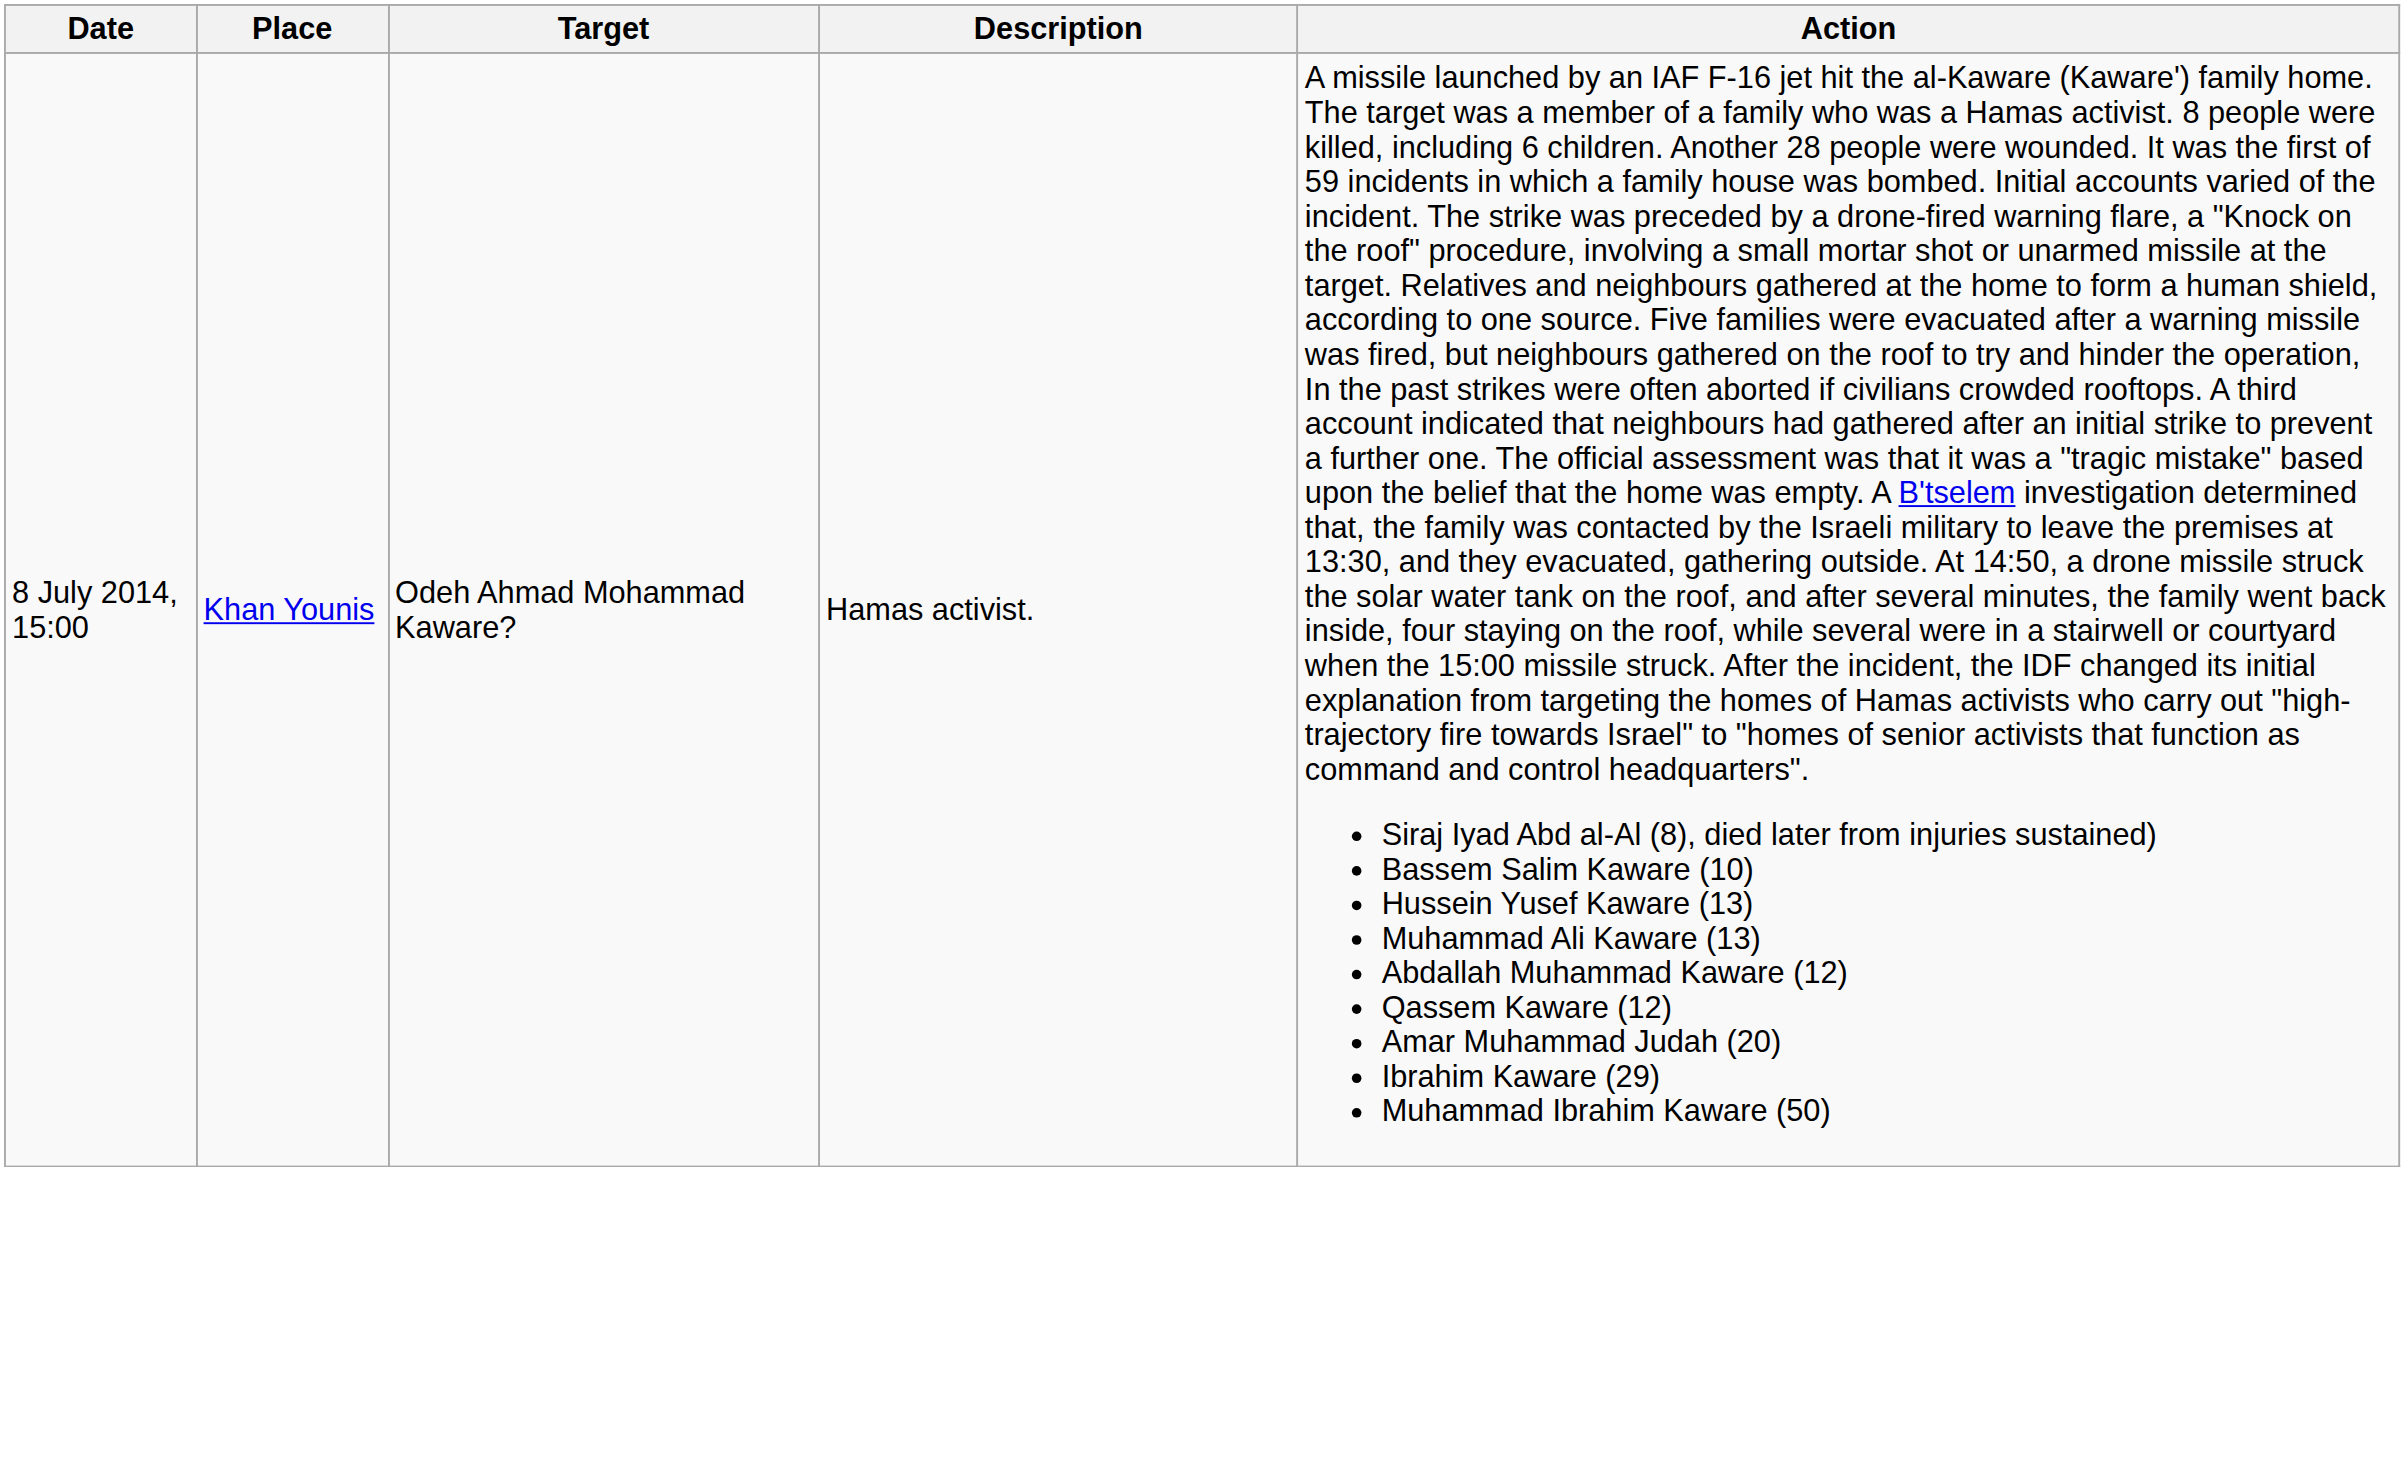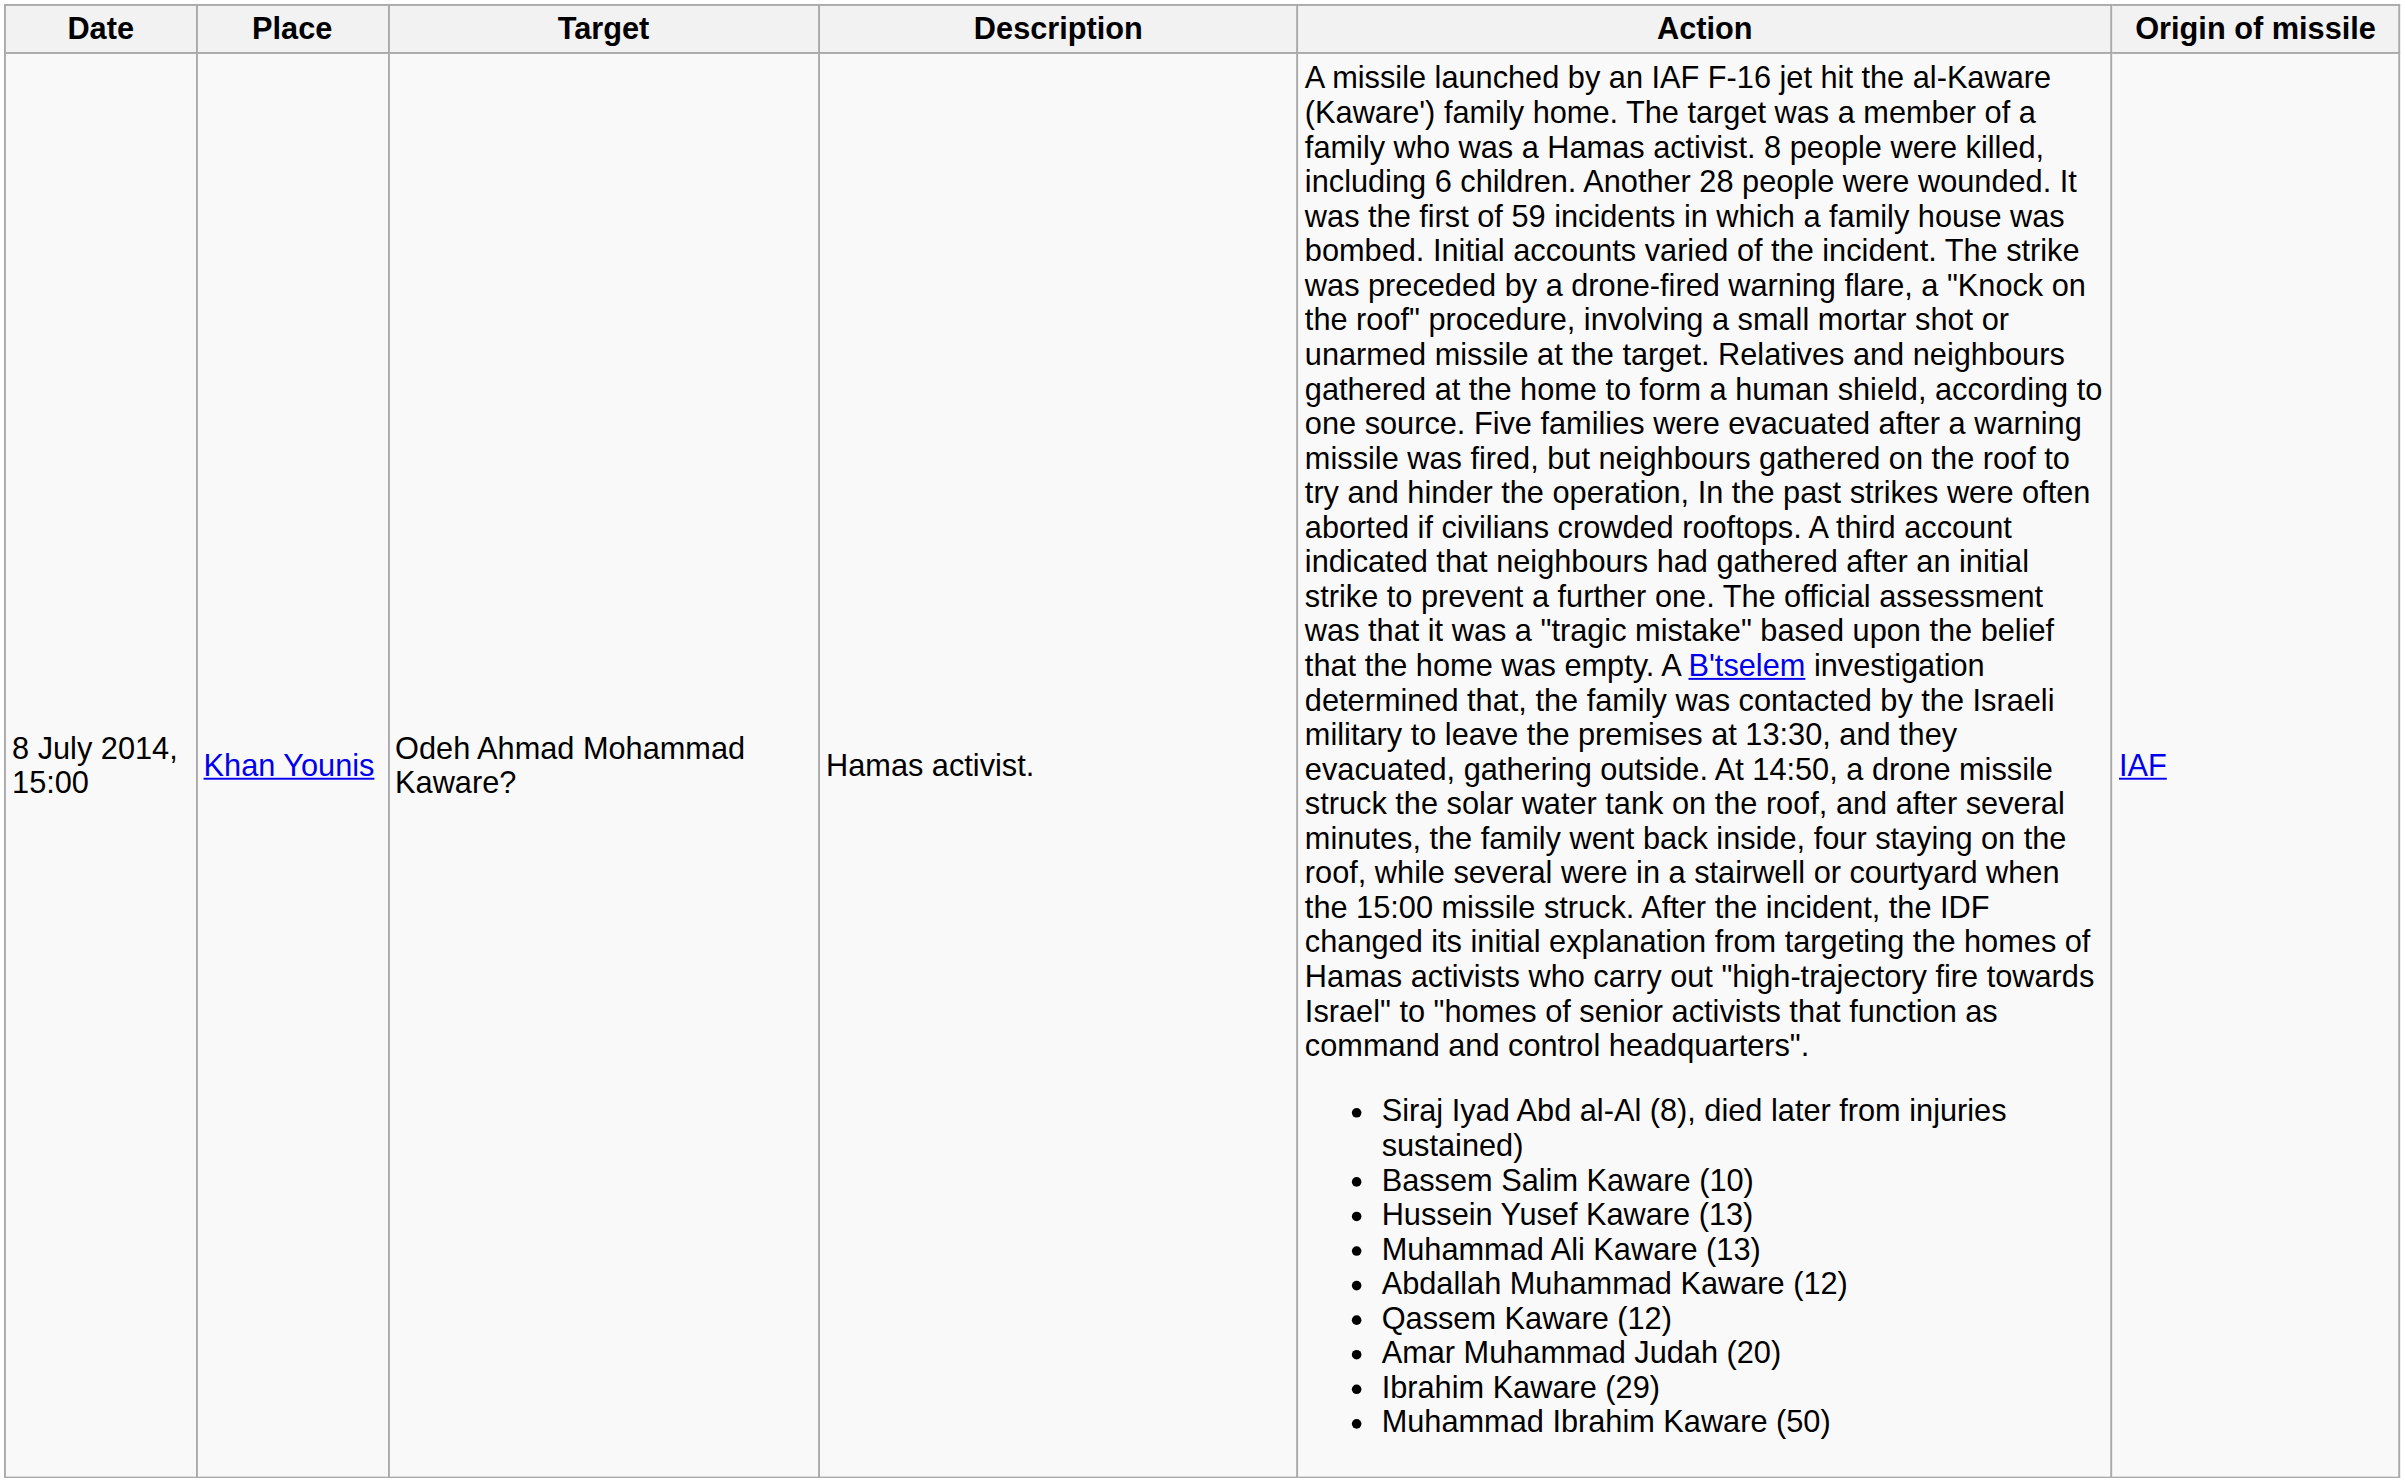 <table class="wikitable sortable">
 <tr>
 <th style="width:8%;">Date</th>
 <th style="width:8%;">Place</th>
 <th style="width:18%;">Target</th>
 <th style="width:20%;">Description</th>
 <th>Action</th>
+<th style="width:12%;">Origin of missile</th>
 </tr>
 <tr>
 <td>8 July 2014, 15:00</td>
 <td><a href='#'>Khan Younis</a></td>
 <td>Odeh Ahmad Mohammad Kaware?</td>
 <td>Hamas activist.</td>
 <td>A missile launched by an IAF F-16 jet hit the al-Kaware (Kaware') family home. The target was a member of a family who was a Hamas activist. 8 people were killed, including 6 children. Another 28 people were wounded. It was the first of 59 incidents in which a family house was bombed. Initial accounts varied of the incident. The strike was preceded by a drone-fired warning flare, a "Knock on the roof" procedure, involving a small mortar shot or unarmed missile at the target. Relatives and neighbours gathered at the home to form a human shield, according to one source. Five families were evacuated after a warning missile was fired, but neighbours gathered on the roof to try and hinder the operation, In the past strikes were often aborted if civilians crowded rooftops. A third account indicated that neighbours had gathered after an initial strike to prevent a further one. The official assessment was that it was a "tragic mistake" based upon the belief that the home was empty. A <a href='#'>B'tselem</a> investigation determined that, the family was contacted by the Israeli military to leave the premises at 13:30, and they evacuated, gathering outside. At 14:50, a drone missile struck the solar water tank on the roof, and after several minutes, the family went back inside, four staying on the roof, while several were in a stairwell or courtyard when the 15:00 missile struck. After the incident, the IDF changed its initial explanation from targeting the homes of Hamas activists who carry out "high-trajectory fire towards Israel" to "homes of senior activists that function as command and control headquarters".<br><ul><li>Siraj Iyad Abd al-Al (8), died later from injuries sustained)</li><li>Bassem Salim Kaware (10)</li><li>Hussein Yusef Kaware (13)</li><li>Muhammad Ali Kaware (13)</li><li>Abdallah Muhammad Kaware (12)</li><li>Qassem Kaware (12)</li><li>Amar Muhammad Judah (20)</li><li>Ibrahim Kaware (29)</li><li>Muhammad Ibrahim Kaware (50)</li></ul></td>
+<td><a href='#'>IAF</a></td>
 </tr>
 </table>
